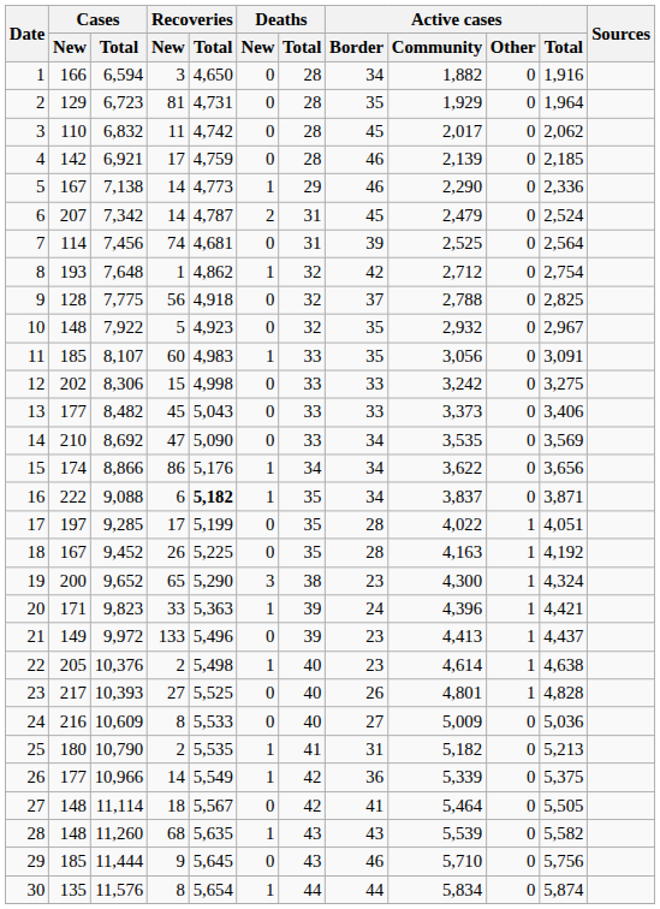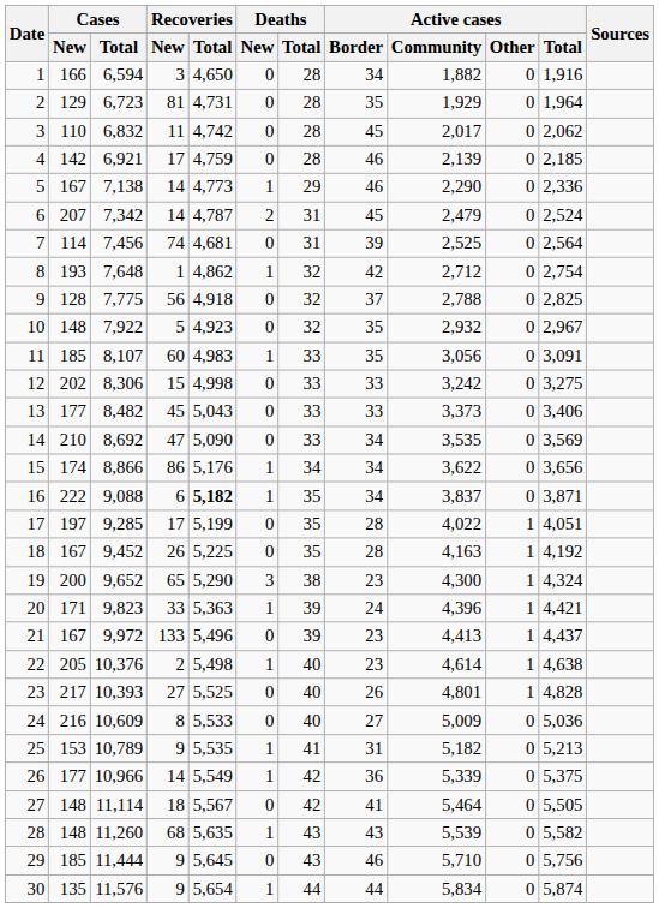 <table class="wikitable sortable mw-collapsible mw-collapsed sticky-header-multi sort-under" style="text-align:right;">
 <tr>
 <th rowspan=2>Date</th>
 <th colspan=2>Cases</th>
 <th colspan=2>Recoveries</th>
 <th colspan=2>Deaths</th>
 <th colspan=4>Active cases</th>
 <th rowspan=2 class="unsortable">Sources</th>
 </tr>
 <tr>
 <th>New</th>
 <th>Total</th>
 <th>New</th>
 <th>Total</th>
 <th>New</th>
 <th>Total</th>
 <th>Border</th>
 <th>Community</th>
 <th>Other</th>
 <th>Total</th>
 </tr>
 <tr>
 <td>1</td>
 <td>166</td>
 <td>6,594</td>
 <td>3</td>
 <td>4,650</td>
 <td>0</td>
 <td>28</td>
 <td>34</td>
 <td>1,882</td>
 <td>0</td>
 <td>1,916</td>
 <td></td>
 </tr>
 <tr>
 <td>2</td>
 <td>129</td>
 <td>6,723</td>
 <td>81</td>
 <td>4,731</td>
 <td>0</td>
 <td>28</td>
 <td>35</td>
 <td>1,929</td>
 <td>0</td>
 <td>1,964</td>
 <td></td>
 </tr>
 <tr>
 <td>3</td>
 <td>110</td>
 <td>6,832</td>
 <td>11</td>
 <td>4,742</td>
 <td>0</td>
 <td>28</td>
 <td>45</td>
 <td>2,017</td>
 <td>0</td>
 <td>2,062</td>
 <td></td>
 </tr>
 <tr>
 <td>4</td>
 <td>142</td>
 <td>6,921</td>
 <td>17</td>
 <td>4,759</td>
 <td>0</td>
 <td>28</td>
 <td>46</td>
 <td>2,139</td>
 <td>0</td>
 <td>2,185</td>
 <td></td>
 </tr>
 <tr>
 <td>5</td>
 <td>167</td>
 <td>7,138</td>
 <td>14</td>
 <td>4,773</td>
 <td>1</td>
 <td>29</td>
 <td>46</td>
 <td>2,290</td>
 <td>0</td>
 <td>2,336</td>
 <td></td>
 </tr>
 <tr>
 <td>6</td>
 <td>207</td>
 <td>7,342</td>
 <td>14</td>
 <td>4,787</td>
 <td>2</td>
 <td>31</td>
 <td>45</td>
 <td>2,479</td>
 <td>0</td>
 <td>2,524</td>
 <td></td>
 </tr>
 <tr>
 <td>7</td>
 <td>114</td>
 <td>7,456</td>
 <td>74</td>
 <td>4,681</td>
 <td>0</td>
 <td>31</td>
 <td>39</td>
 <td>2,525</td>
 <td>0</td>
 <td>2,564</td>
 <td></td>
 </tr>
 <tr>
 <td>8</td>
 <td>193</td>
 <td>7,648</td>
 <td>1</td>
 <td>4,862</td>
 <td>1</td>
 <td>32</td>
 <td>42</td>
 <td>2,712</td>
 <td>0</td>
 <td>2,754</td>
 <td></td>
 </tr>
 <tr>
 <td>9</td>
 <td>128</td>
 <td>7,775</td>
 <td>56</td>
 <td>4,918</td>
 <td>0</td>
 <td>32</td>
 <td>37</td>
 <td>2,788</td>
 <td>0</td>
 <td>2,825</td>
 <td></td>
 </tr>
 <tr>
 <td>10</td>
 <td>148</td>
 <td>7,922</td>
 <td>5</td>
 <td>4,923</td>
 <td>0</td>
 <td>32</td>
 <td>35</td>
 <td>2,932</td>
 <td>0</td>
 <td>2,967</td>
 <td></td>
 </tr>
 <tr>
 <td>11</td>
 <td>185</td>
 <td>8,107</td>
 <td>60</td>
 <td>4,983</td>
 <td>1</td>
 <td>33</td>
 <td>35</td>
 <td>3,056</td>
 <td>0</td>
 <td>3,091</td>
 <td></td>
 </tr>
 <tr>
 <td>12</td>
 <td>202</td>
 <td>8,306</td>
 <td>15</td>
 <td>4,998</td>
 <td>0</td>
 <td>33</td>
 <td>33</td>
 <td>3,242</td>
 <td>0</td>
 <td>3,275</td>
 <td></td>
 </tr>
 <tr>
 <td>13</td>
 <td>177</td>
 <td>8,482</td>
 <td>45</td>
 <td>5,043</td>
 <td>0</td>
 <td>33</td>
 <td>33</td>
 <td>3,373</td>
 <td>0</td>
 <td>3,406</td>
 <td></td>
 </tr>
 <tr>
 <td>14</td>
 <td>210</td>
 <td>8,692</td>
 <td>47</td>
 <td>5,090</td>
 <td>0</td>
 <td>33</td>
 <td>34</td>
 <td>3,535</td>
 <td>0</td>
 <td>3,569</td>
 <td></td>
 </tr>
 <tr>
 <td>15</td>
 <td>174</td>
 <td>8,866</td>
 <td>86</td>
 <td>5,176</td>
 <td>1</td>
 <td>34</td>
 <td>34</td>
 <td>3,622</td>
 <td>0</td>
 <td>3,656</td>
 <td></td>
 </tr>
 <tr>
 <td>16</td>
 <td>222</td>
 <td>9,088</td>
 <td>6</td>
 <td><strong>5,182</strong></td>
 <td>1</td>
 <td>35</td>
 <td>34</td>
 <td>3,837</td>
 <td>0</td>
 <td>3,871</td>
 <td></td>
 </tr>
 <tr>
 <td>17</td>
 <td>197</td>
 <td>9,285</td>
 <td>17</td>
 <td>5,199</td>
 <td>0</td>
 <td>35</td>
 <td>28</td>
 <td>4,022</td>
 <td>1</td>
 <td>4,051</td>
 <td></td>
 </tr>
 <tr>
 <td>18</td>
 <td>167</td>
 <td>9,452</td>
 <td>26</td>
 <td>5,225</td>
 <td>0</td>
 <td>35</td>
 <td>28</td>
 <td>4,163</td>
 <td>1</td>
 <td>4,192</td>
 <td></td>
 </tr>
 <tr>
 <td>19</td>
 <td>200</td>
 <td>9,652</td>
 <td>65</td>
 <td>5,290</td>
 <td>3</td>
 <td>38</td>
 <td>23</td>
 <td>4,300</td>
 <td>1</td>
 <td>4,324</td>
 <td></td>
 </tr>
 <tr>
 <td>20</td>
 <td>171</td>
 <td>9,823</td>
 <td>33</td>
 <td>5,363</td>
 <td>1</td>
 <td>39</td>
 <td>24</td>
 <td>4,396</td>
 <td>1</td>
 <td>4,421</td>
 <td></td>
 </tr>
 <tr>
 <td>21</td>
-<td>149</td>
+<td>167</td>
 <td>9,972</td>
 <td>133</td>
 <td>5,496</td>
 <td>0</td>
 <td>39</td>
 <td>23</td>
 <td>4,413</td>
 <td>1</td>
 <td>4,437</td>
 <td></td>
 </tr>
 <tr>
 <td>22</td>
 <td>205</td>
 <td>10,376</td>
 <td>2</td>
 <td>5,498</td>
 <td>1</td>
 <td>40</td>
 <td>23</td>
 <td>4,614</td>
 <td>1</td>
 <td>4,638</td>
 <td></td>
 </tr>
 <tr>
 <td>23</td>
 <td>217</td>
 <td>10,393</td>
 <td>27</td>
 <td>5,525</td>
 <td>0</td>
 <td>40</td>
 <td>26</td>
 <td>4,801</td>
 <td>1</td>
 <td>4,828</td>
 <td></td>
 </tr>
 <tr>
 <td>24</td>
 <td>216</td>
 <td>10,609</td>
 <td>8</td>
 <td>5,533</td>
 <td>0</td>
 <td>40</td>
 <td>27</td>
 <td>5,009</td>
 <td>0</td>
 <td>5,036</td>
 <td></td>
 </tr>
 <tr>
 <td>25</td>
-<td>180</td>
-<td>10,790</td>
-<td>2</td>
+<td>153</td>
+<td>10,789</td>
+<td>9</td>
 <td>5,535</td>
 <td>1</td>
 <td>41</td>
 <td>31</td>
 <td>5,182</td>
 <td>0</td>
 <td>5,213</td>
 <td></td>
 </tr>
 <tr>
 <td>26</td>
 <td>177</td>
 <td>10,966</td>
 <td>14</td>
 <td>5,549</td>
 <td>1</td>
 <td>42</td>
 <td>36</td>
 <td>5,339</td>
 <td>0</td>
 <td>5,375</td>
 <td></td>
 </tr>
 <tr>
 <td>27</td>
 <td>148</td>
 <td>11,114</td>
 <td>18</td>
 <td>5,567</td>
 <td>0</td>
 <td>42</td>
 <td>41</td>
 <td>5,464</td>
 <td>0</td>
 <td>5,505</td>
 <td></td>
 </tr>
 <tr>
 <td>28</td>
 <td>148</td>
 <td>11,260</td>
 <td>68</td>
 <td>5,635</td>
 <td>1</td>
 <td>43</td>
 <td>43</td>
 <td>5,539</td>
 <td>0</td>
 <td>5,582</td>
 <td></td>
 </tr>
 <tr>
 <td>29</td>
 <td>185</td>
 <td>11,444</td>
 <td>9</td>
 <td>5,645</td>
 <td>0</td>
 <td>43</td>
 <td>46</td>
 <td>5,710</td>
 <td>0</td>
 <td>5,756</td>
 <td></td>
 </tr>
 <tr>
 <td>30</td>
 <td>135</td>
 <td>11,576</td>
-<td>8</td>
+<td>9</td>
 <td>5,654</td>
 <td>1</td>
 <td>44</td>
 <td>44</td>
 <td>5,834</td>
 <td>0</td>
 <td>5,874</td>
 <td></td>
 </tr>
 <tr>
 </tr>
 </table>
